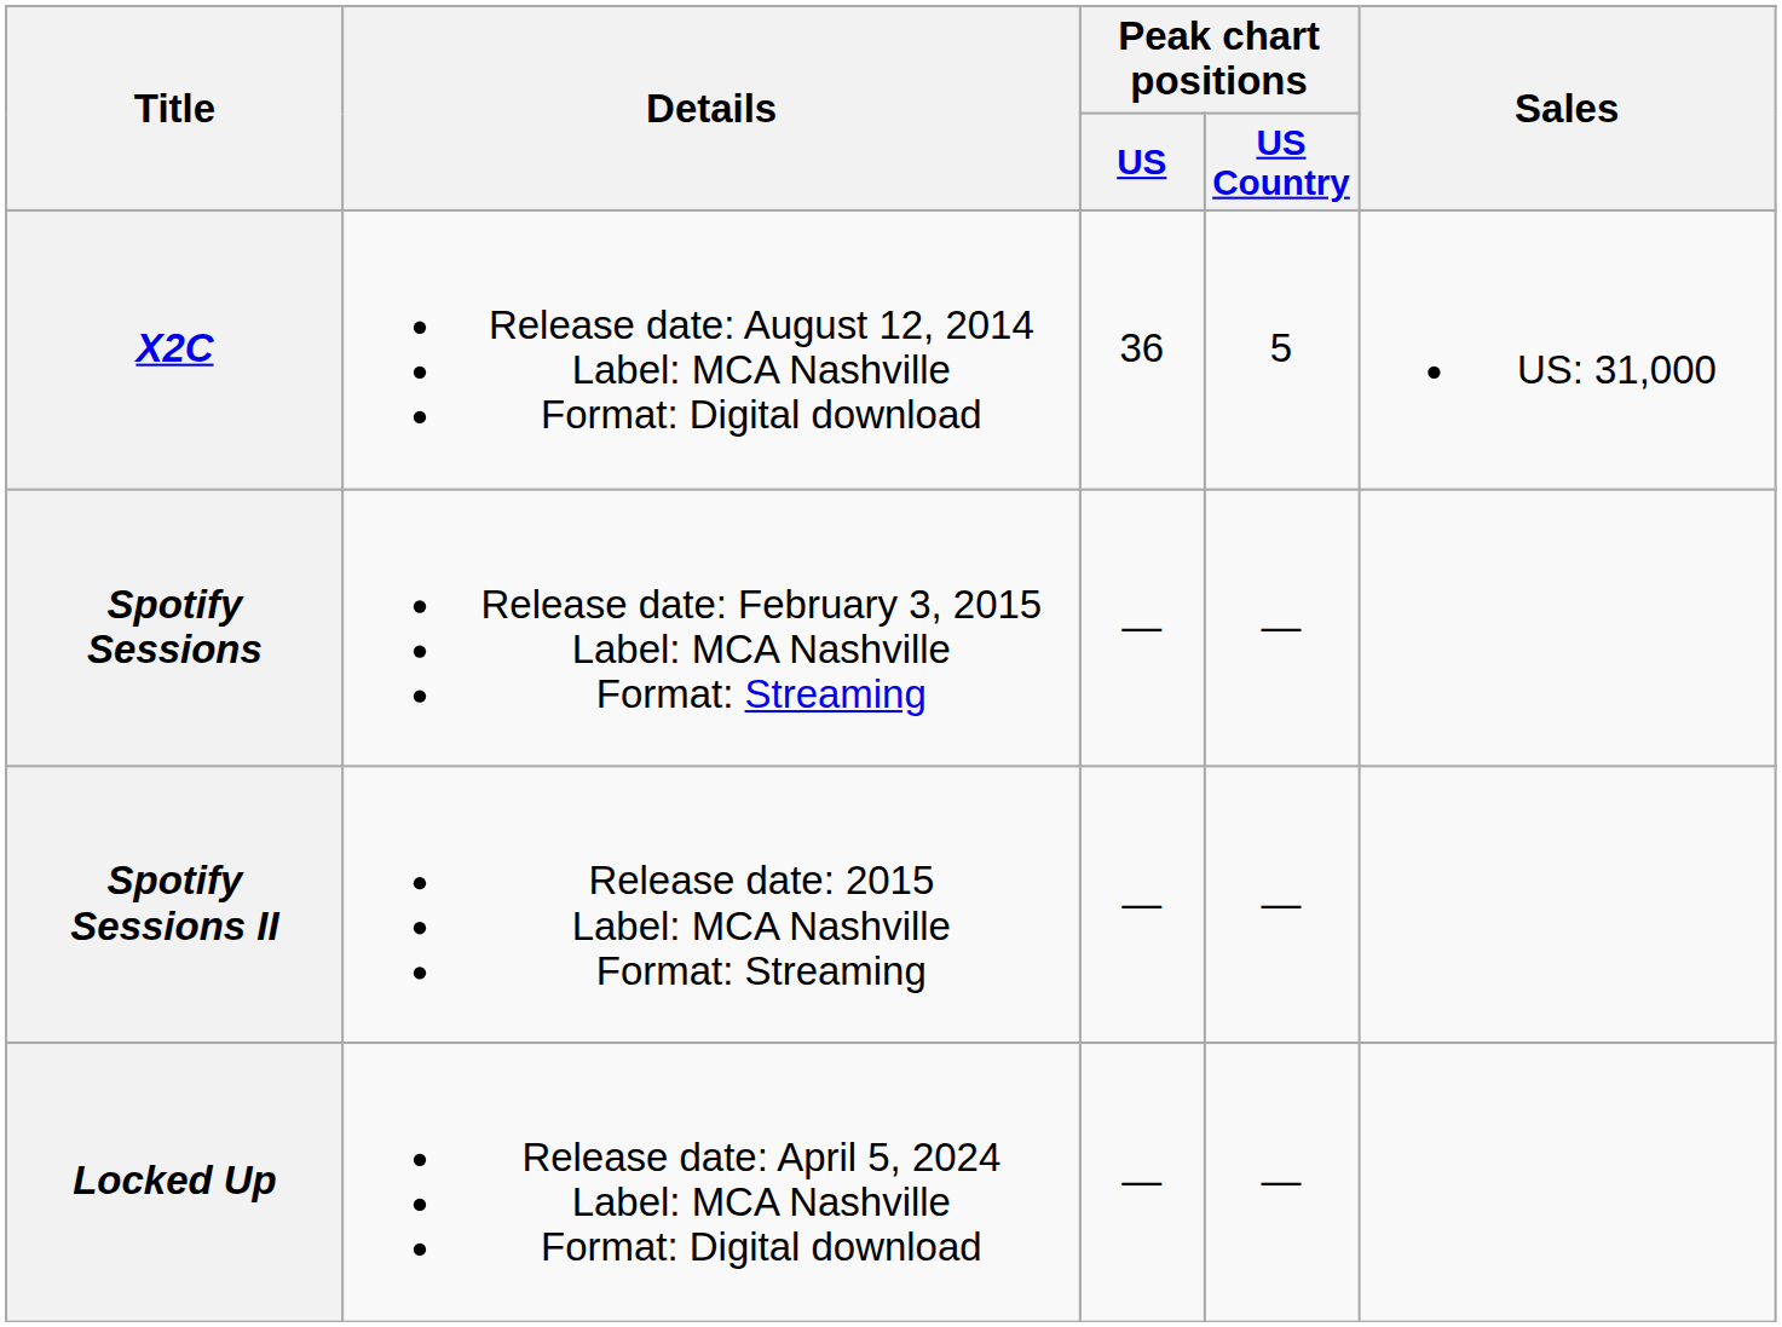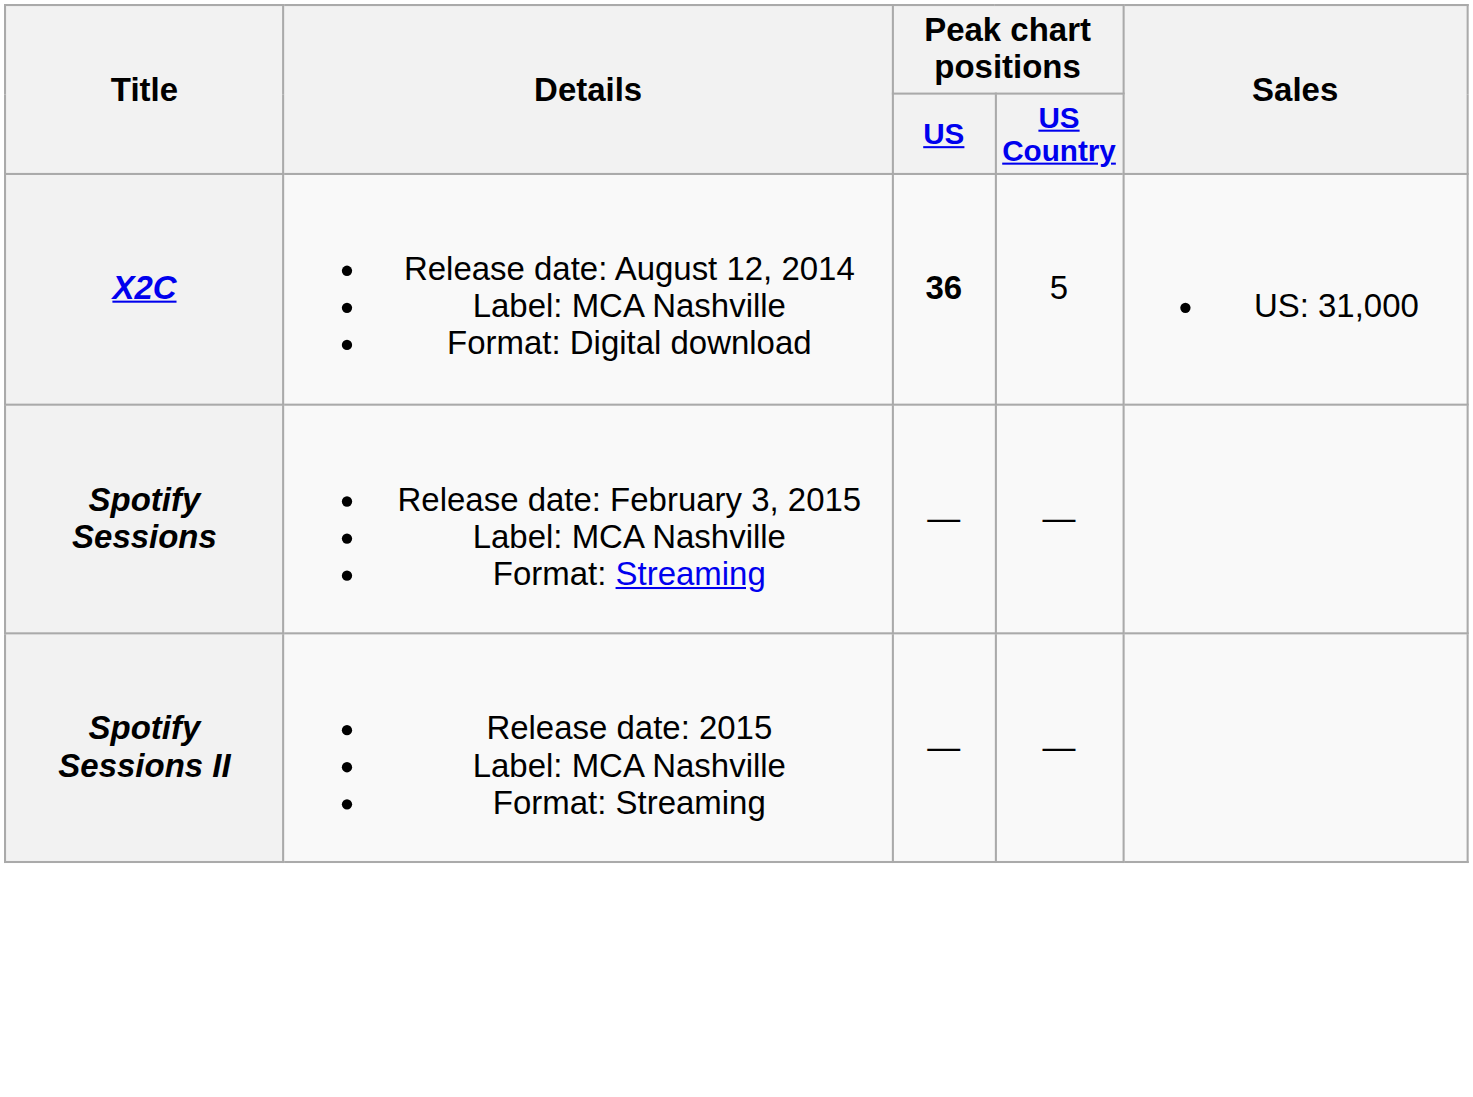 <table class="wikitable plainrowheaders" style="text-align:center;">
 <tr>
 <th rowspan="2" style="width:8em;">Title</th>
 <th rowspan="2" style="width:18em;">Details</th>
 <th colspan="2">Peak chart<br>positions</th>
 <th rowspan="2" style="width:10em;">Sales</th>
 </tr>
 <tr>
 <th scope="col" style="width:3em;font-size:90%;"><a href='#'>US</a><br></th>
 <th scope="col" style="width:3em;font-size:90%;"><a href='#'>US Country</a><br></th>
 </tr>
 <tr>
 <th scope="row"><em><a href='#'>X2C</a></em></th>
 <td><br><ul><li>Release date: August 12, 2014</li><li>Label: MCA Nashville</li><li>Format: Digital download</li></ul></td>
-<td>36</td>
+<td><strong>36</strong></td>
 <td>5</td>
 <td><br><ul><li>US: 31,000</li></ul></td>
 </tr>
 <tr>
 <th scope="row"><em>Spotify Sessions</em></th>
 <td><br><ul><li>Release date: February 3, 2015</li><li>Label: MCA Nashville</li><li>Format: <a href='#'>Streaming</a></li></ul></td>
 <td>—</td>
 <td>—</td>
 <td></td>
 </tr>
 <tr>
 <th scope="row"><em>Spotify Sessions II</em></th>
 <td><br><ul><li>Release date: 2015</li><li>Label: MCA Nashville</li><li>Format: Streaming</li></ul></td>
 <td>—</td>
 <td>—</td>
 <td></td>
 </tr>
-<tr>
-<th scope="row"><em>Locked Up</em></th>
-<td><br><ul><li>Release date: April 5, 2024</li><li>Label: MCA Nashville</li><li>Format: Digital download</li></ul></td>
-<td>—</td>
-<td>—</td>
-<td></td>
-</tr>
 </table>
